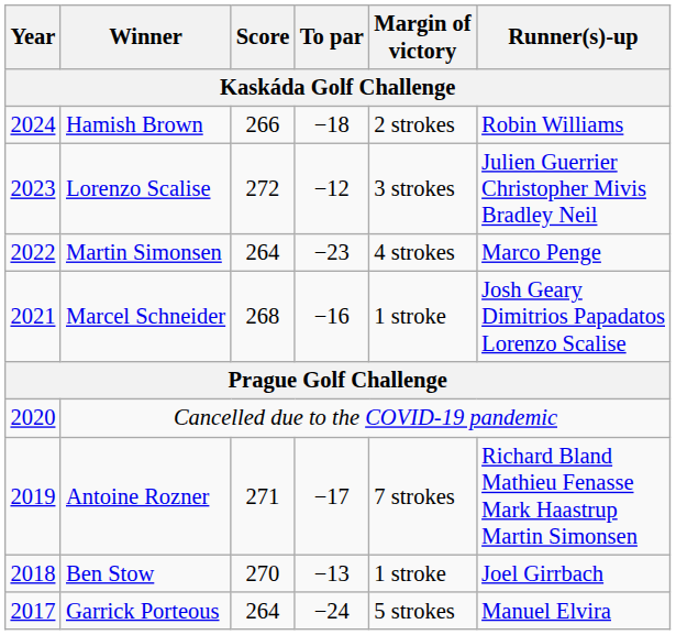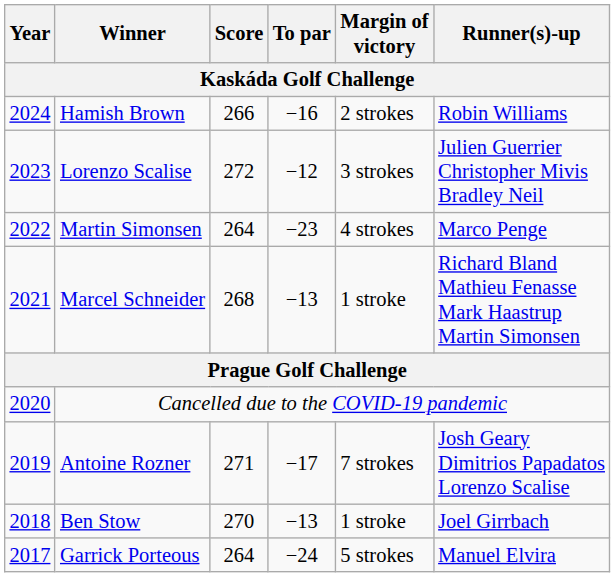 <table class=wikitable style="font-size:95%">
 <tr>
 <th>Year</th>
 <th>Winner</th>
 <th>Score</th>
 <th>To par</th>
 <th>Margin of<br>victory</th>
 <th>Runner(s)-up</th>
 </tr>
 <tr>
 <th colspan=6>Kaskáda Golf Challenge</th>
 </tr>
 <tr>
 <td><a href='#'>2024</a></td>
 <td> <a href='#'>Hamish Brown</a></td>
 <td align=center>266</td>
-<td align=center>−18</td>
+<td align=center>−16</td>
 <td>2 strokes</td>
 <td> <a href='#'>Robin Williams</a></td>
 </tr>
 <tr>
 <td><a href='#'>2023</a></td>
 <td> <a href='#'>Lorenzo Scalise</a></td>
 <td align=center>272</td>
 <td align=center>−12</td>
 <td>3 strokes</td>
 <td> <a href='#'>Julien Guerrier</a><br> <a href='#'>Christopher Mivis</a><br> <a href='#'>Bradley Neil</a></td>
 </tr>
 <tr>
 <td><a href='#'>2022</a></td>
 <td> <a href='#'>Martin Simonsen</a></td>
 <td align=center>264</td>
 <td align=center>−23</td>
 <td>4 strokes</td>
 <td> <a href='#'>Marco Penge</a></td>
 </tr>
 <tr>
 <td><a href='#'>2021</a></td>
 <td> <a href='#'>Marcel Schneider</a></td>
 <td align=center>268</td>
-<td align=center>−16</td>
+<td align=center>−13</td>
 <td>1 stroke</td>
-<td> <a href='#'>Josh Geary</a><br> <a href='#'>Dimitrios Papadatos</a><br> <a href='#'>Lorenzo Scalise</a></td>
+<td> <a href='#'>Richard Bland</a><br> <a href='#'>Mathieu Fenasse</a><br> <a href='#'>Mark Haastrup</a><br> <a href='#'>Martin Simonsen</a></td>
 </tr>
 <tr>
 <th colspan=6>Prague Golf Challenge</th>
 </tr>
 <tr>
 <td><a href='#'>2020</a></td>
 <td colspan=5 align=center><em>Cancelled due to the <a href='#'>COVID-19 pandemic</a></em></td>
 </tr>
 <tr>
 <td><a href='#'>2019</a></td>
 <td> <a href='#'>Antoine Rozner</a></td>
 <td align=center>271</td>
 <td align=center>−17</td>
 <td>7 strokes</td>
-<td> <a href='#'>Richard Bland</a><br> <a href='#'>Mathieu Fenasse</a><br> <a href='#'>Mark Haastrup</a><br> <a href='#'>Martin Simonsen</a></td>
+<td> <a href='#'>Josh Geary</a><br> <a href='#'>Dimitrios Papadatos</a><br> <a href='#'>Lorenzo Scalise</a></td>
 </tr>
 <tr>
 <td><a href='#'>2018</a></td>
 <td> <a href='#'>Ben Stow</a></td>
 <td align=center>270</td>
 <td align=center>−13</td>
 <td>1 stroke</td>
 <td> <a href='#'>Joel Girrbach</a></td>
 </tr>
 <tr>
 <td><a href='#'>2017</a></td>
 <td> <a href='#'>Garrick Porteous</a></td>
 <td align=center>264</td>
 <td align=center>−24</td>
 <td>5 strokes</td>
 <td> <a href='#'>Manuel Elvira</a></td>
 </tr>
 </table>
